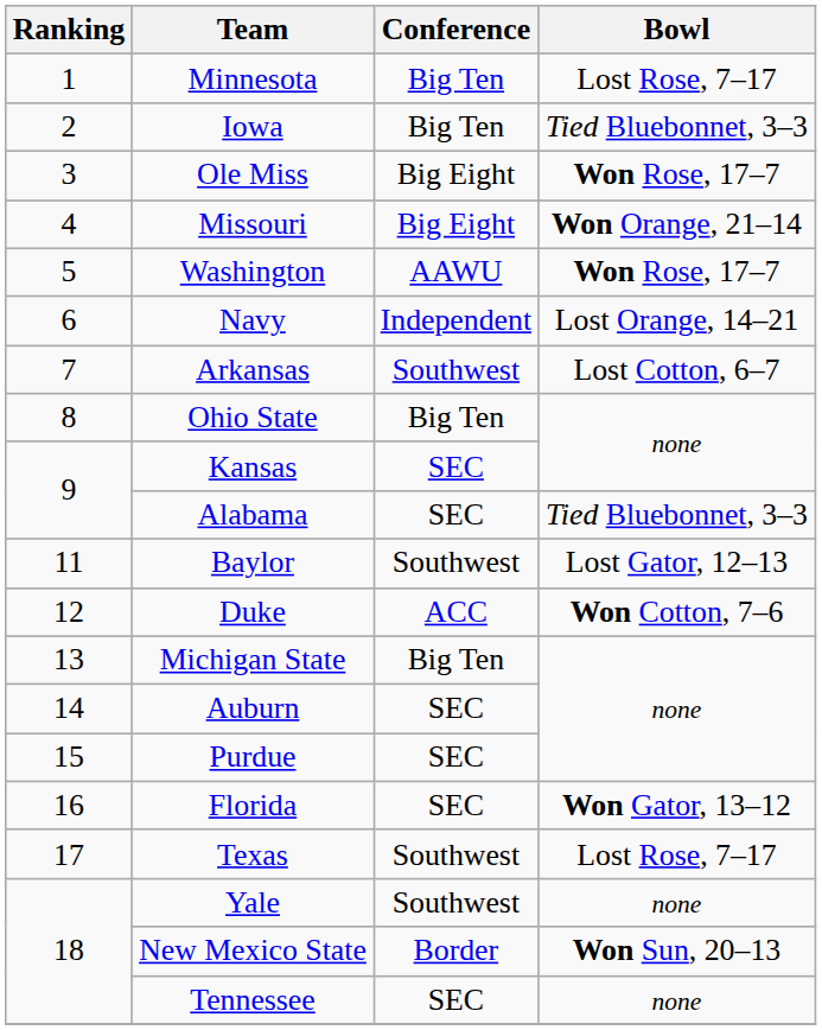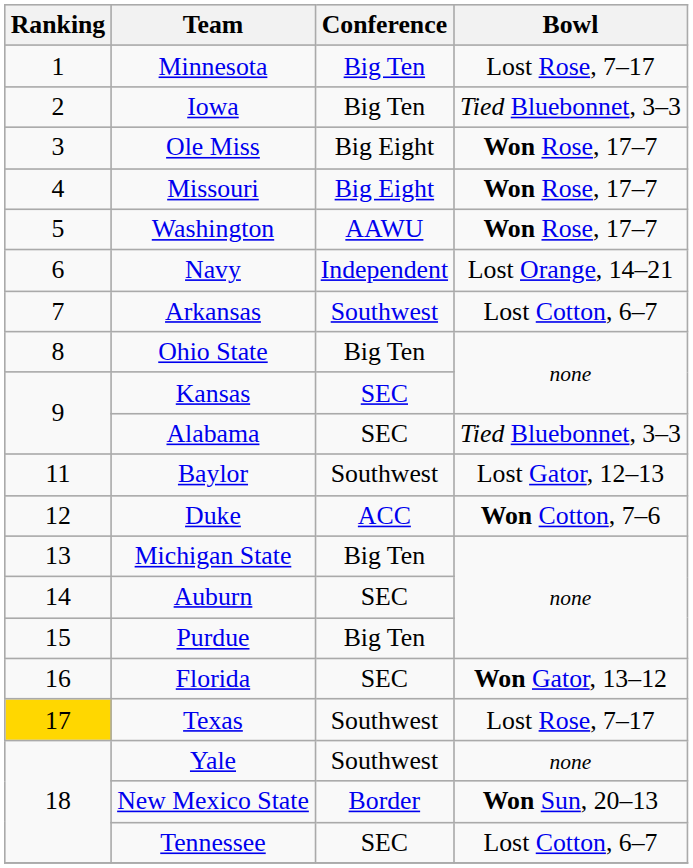 <table class=wikitable style="text-align:center">
 <tr>
 <th>Ranking</th>
 <th>Team</th>
 <th>Conference</th>
 <th>Bowl</th>
 </tr>
 <tr>
 <td>1</td>
 <td><a href='#'>Minnesota</a></td>
 <td><a href='#'>Big Ten</a></td>
 <td>Lost <a href='#'>Rose</a>, 7–17</td>
 </tr>
 <tr>
 <td>2</td>
 <td><a href='#'>Iowa</a></td>
 <td>Big Ten</td>
 <td><em>Tied</em> <a href='#'>Bluebonnet</a>, 3–3</td>
 </tr>
 <tr>
 <td>3</td>
 <td><a href='#'>Ole Miss</a></td>
 <td>Big Eight</td>
 <td><strong>Won</strong> <a href='#'>Rose</a>, 17–7</td>
 </tr>
 <tr>
 <td>4</td>
 <td><a href='#'>Missouri</a></td>
 <td><a href='#'>Big Eight</a></td>
-<td><strong>Won</strong> <a href='#'>Orange</a>, 21–14</td>
+<td><strong>Won</strong> <a href='#'>Rose</a>, 17–7</td>
 </tr>
 <tr>
 <td>5</td>
 <td><a href='#'>Washington</a></td>
 <td><a href='#'>AAWU</a></td>
 <td><strong>Won</strong> <a href='#'>Rose</a>, 17–7</td>
 </tr>
 <tr>
 <td>6</td>
 <td><a href='#'>Navy</a></td>
 <td><a href='#'>Independent</a></td>
 <td>Lost <a href='#'>Orange</a>, 14–21</td>
 </tr>
 <tr>
 <td>7</td>
 <td><a href='#'>Arkansas</a></td>
 <td><a href='#'>Southwest</a></td>
 <td>Lost <a href='#'>Cotton</a>, 6–7</td>
 </tr>
 <tr>
 <td>8</td>
 <td><a href='#'>Ohio State</a></td>
 <td>Big Ten</td>
 <td rowspan=2><small><em>none</em></small></td>
 </tr>
 <tr>
 <td rowspan=2>9</td>
 <td><a href='#'>Kansas</a></td>
 <td><a href='#'>SEC</a></td>
 </tr>
 <tr>
 <td><a href='#'>Alabama</a></td>
 <td>SEC</td>
 <td><em>Tied</em> <a href='#'>Bluebonnet</a>, 3–3</td>
 </tr>
 <tr>
 <td>11</td>
 <td><a href='#'>Baylor</a></td>
 <td>Southwest</td>
 <td>Lost <a href='#'>Gator</a>, 12–13</td>
 </tr>
 <tr>
 <td>12</td>
 <td><a href='#'>Duke</a></td>
 <td><a href='#'>ACC</a></td>
 <td><strong>Won</strong> <a href='#'>Cotton</a>, 7–6</td>
 </tr>
 <tr>
 <td>13</td>
 <td><a href='#'>Michigan State</a></td>
 <td>Big Ten</td>
 <td rowspan=3><small><em>none</em></small></td>
 </tr>
 <tr>
 <td>14</td>
 <td><a href='#'>Auburn</a></td>
 <td>SEC</td>
 </tr>
 <tr>
 <td>15</td>
 <td><a href='#'>Purdue</a></td>
-<td>SEC</td>
+<td>Big Ten</td>
 </tr>
 <tr>
 <td>16</td>
 <td><a href='#'>Florida</a></td>
 <td>SEC</td>
 <td><strong>Won</strong> <a href='#'>Gator</a>, 13–12</td>
 </tr>
 <tr>
-<td>17</td>
+<td style="background: gold;">17</td>
 <td><a href='#'>Texas</a></td>
 <td>Southwest</td>
 <td>Lost <a href='#'>Rose</a>, 7–17</td>
 </tr>
 <tr>
 <td rowspan=3>18</td>
 <td><a href='#'>Yale</a></td>
 <td>Southwest</td>
 <td><small><em>none</em></small></td>
 </tr>
 <tr>
 <td><a href='#'>New Mexico State</a></td>
 <td><a href='#'>Border</a></td>
 <td><strong>Won</strong> <a href='#'>Sun</a>, 20–13</td>
 </tr>
 <tr>
 <td><a href='#'>Tennessee</a></td>
 <td>SEC</td>
-<td><small><em>none</em></small></td>
+<td>Lost <a href='#'>Cotton</a>, 6–7</td>
 </tr>
 <tr>
 </tr>
 </table>
